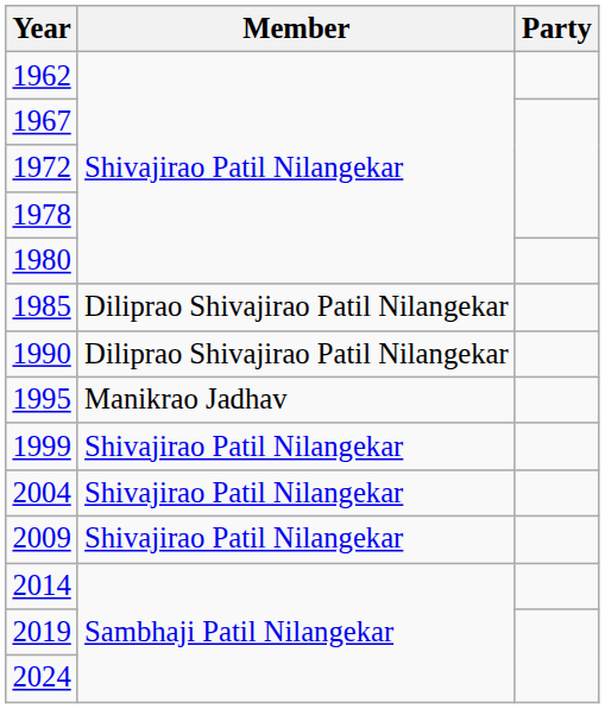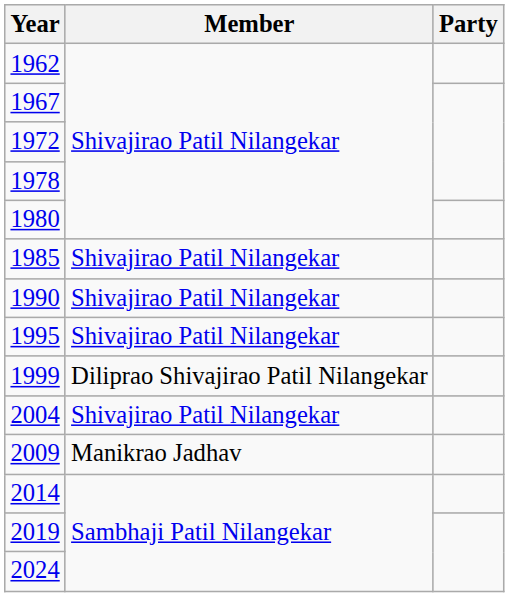 <table class="wikitable">
 <tr>
 <th>Year</th>
 <th>Member</th>
 <th colspan="2">Party</th>
 </tr>
 <tr>
 <td><a href='#'>1962</a></td>
 <td rowspan="5"><a href='#'>Shivajirao Patil Nilangekar</a></td>
 <td></td>
 </tr>
 <tr>
 <td><a href='#'>1967</a></td>
 </tr>
 <tr>
 <td><a href='#'>1972</a></td>
 </tr>
 <tr>
 <td><a href='#'>1978</a></td>
 </tr>
 <tr>
 <td><a href='#'>1980</a></td>
 <td></td>
 </tr>
 <tr>
 <td><a href='#'>1985</a></td>
-<td>Diliprao Shivajirao Patil Nilangekar</td>
+<td><a href='#'>Shivajirao Patil Nilangekar</a></td>
 <td></td>
 </tr>
 <tr>
 <td><a href='#'>1990</a></td>
-<td>Diliprao Shivajirao Patil Nilangekar</td>
+<td><a href='#'>Shivajirao Patil Nilangekar</a></td>
 </tr>
 <tr>
 <td><a href='#'>1995</a></td>
-<td>Manikrao Jadhav</td>
+<td><a href='#'>Shivajirao Patil Nilangekar</a></td>
 <td></td>
 </tr>
 <tr>
 <td><a href='#'>1999</a></td>
-<td><a href='#'>Shivajirao Patil Nilangekar</a></td>
+<td>Diliprao Shivajirao Patil Nilangekar</td>
 <td></td>
 </tr>
 <tr>
 <td><a href='#'>2004</a></td>
 <td><a href='#'>Shivajirao Patil Nilangekar</a></td>
 <td></td>
 </tr>
 <tr>
 <td><a href='#'>2009</a></td>
-<td><a href='#'>Shivajirao Patil Nilangekar</a></td>
+<td>Manikrao Jadhav</td>
 <td></td>
 </tr>
 <tr>
 <td><a href='#'>2014</a></td>
 <td rowspan="3"><a href='#'>Sambhaji Patil Nilangekar</a></td>
 <td></td>
 </tr>
 <tr>
 <td><a href='#'>2019</a></td>
 </tr>
 <tr>
 <td><a href='#'>2024</a></td>
 </tr>
 </table>
